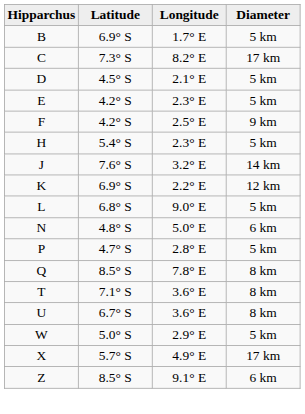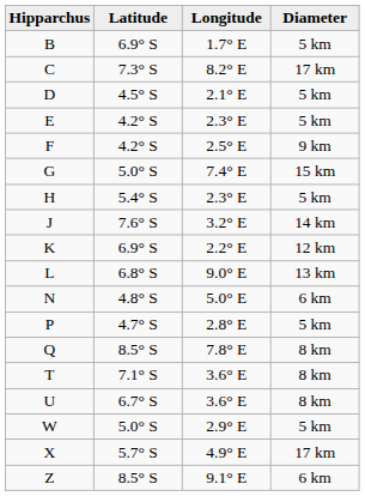 <table class="wikitable">
 <tr>
 <th width="25%" style="background:#eeeeee;">Hipparchus</th>
 <th width="25%" style="background:#eeeeee;">Latitude</th>
 <th width="25%" style="background:#eeeeee;">Longitude</th>
 <th width="25%" style="background:#eeeeee;">Diameter</th>
 </tr>
 <tr>
 <td align="center">B</td>
 <td align="center">6.9° S</td>
 <td align="center">1.7° E</td>
 <td align="center">5 km</td>
 </tr>
 <tr>
 <td align="center">C</td>
 <td align="center">7.3° S</td>
 <td align="center">8.2° E</td>
 <td align="center">17 km</td>
 </tr>
 <tr>
 <td align="center">D</td>
 <td align="center">4.5° S</td>
 <td align="center">2.1° E</td>
 <td align="center">5 km</td>
 </tr>
 <tr>
 <td align="center">E</td>
 <td align="center">4.2° S</td>
 <td align="center">2.3° E</td>
 <td align="center">5 km</td>
 </tr>
 <tr>
 <td align="center">F</td>
 <td align="center">4.2° S</td>
 <td align="center">2.5° E</td>
 <td align="center">9 km</td>
 </tr>
 <tr>
+<td align="center">G</td>
+<td align="center">5.0° S</td>
+<td align="center">7.4° E</td>
+<td align="center">15 km</td>
+</tr>
+<tr>
 <td align="center">H</td>
 <td align="center">5.4° S</td>
 <td align="center">2.3° E</td>
 <td align="center">5 km</td>
 </tr>
 <tr>
 <td align="center">J</td>
 <td align="center">7.6° S</td>
 <td align="center">3.2° E</td>
 <td align="center">14 km</td>
 </tr>
 <tr>
 <td align="center">K</td>
 <td align="center">6.9° S</td>
 <td align="center">2.2° E</td>
 <td align="center">12 km</td>
 </tr>
 <tr>
 <td align="center">L</td>
 <td align="center">6.8° S</td>
 <td align="center">9.0° E</td>
-<td align="center">5 km</td>
+<td align="center">13 km</td>
 </tr>
 <tr>
 <td align="center">N</td>
 <td align="center">4.8° S</td>
 <td align="center">5.0° E</td>
 <td align="center">6 km</td>
 </tr>
 <tr>
 <td align="center">P</td>
 <td align="center">4.7° S</td>
 <td align="center">2.8° E</td>
 <td align="center">5 km</td>
 </tr>
 <tr>
 <td align="center">Q</td>
 <td align="center">8.5° S</td>
 <td align="center">7.8° E</td>
 <td align="center">8 km</td>
 </tr>
 <tr>
 <td align="center">T</td>
 <td align="center">7.1° S</td>
 <td align="center">3.6° E</td>
 <td align="center">8 km</td>
 </tr>
 <tr>
 <td align="center">U</td>
 <td align="center">6.7° S</td>
 <td align="center">3.6° E</td>
 <td align="center">8 km</td>
 </tr>
 <tr>
 <td align="center">W</td>
 <td align="center">5.0° S</td>
 <td align="center">2.9° E</td>
 <td align="center">5 km</td>
 </tr>
 <tr>
 <td align="center">X</td>
 <td align="center">5.7° S</td>
 <td align="center">4.9° E</td>
 <td align="center">17 km</td>
 </tr>
 <tr>
 <td align="center">Z</td>
 <td align="center">8.5° S</td>
 <td align="center">9.1° E</td>
 <td align="center">6 km</td>
 </tr>
 </table>
